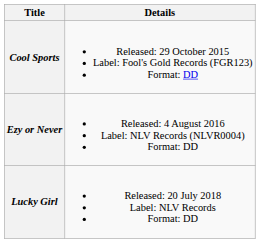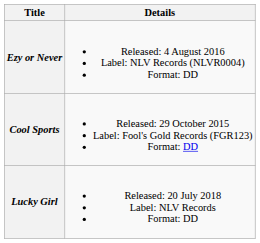 <table class="wikitable plainrowheaders" style="text-align:center;" border="1">
 <tr>
 <th>Title</th>
 <th>Details</th>
 </tr>
 <tr>
+<th scope="row"><em>Ezy or Never</em></th>
+<td><br><ul><li>Released: 4 August 2016</li><li>Label: NLV Records (NLVR0004)</li><li>Format: DD</li></ul></td>
+</tr>
+<tr>
 <th scope="row"><em>Cool Sports</em> </th>
 <td><br><ul><li>Released: 29 October 2015</li><li>Label: Fool's Gold Records (FGR123)</li><li>Format: <a href='#'>DD</a></li></ul></td>
-</tr>
-<tr>
-<th scope="row"><em>Ezy or Never</em></th>
-<td><br><ul><li>Released: 4 August 2016</li><li>Label: NLV Records (NLVR0004)</li><li>Format: DD</li></ul></td>
 </tr>
 <tr>
 <th scope="row"><em>Lucky Girl</em></th>
 <td><br><ul><li>Released: 20 July 2018</li><li>Label: NLV Records</li><li>Format: DD</li></ul></td>
 </tr>
 </table>
